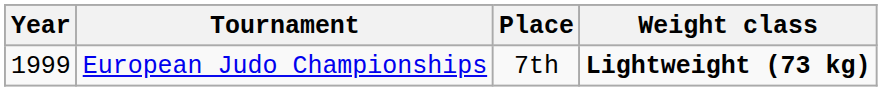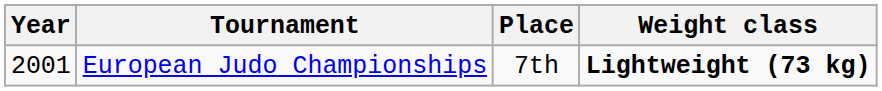 <table class=wikitable>
 <tr>
 <th>Year</th>
 <th>Tournament</th>
 <th>Place</th>
 <th>Weight class</th>
 </tr>
 <tr>
-<td>1999</td>
+<td>2001</td>
 <td><a href='#'>European Judo Championships</a></td>
 <td align="center">7th</td>
 <td><strong>Lightweight (73 kg)</strong></td>
 </tr>
 </table>
